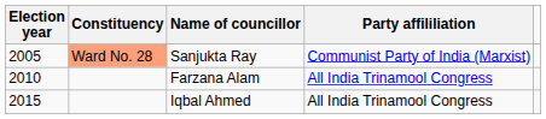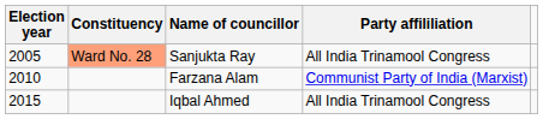 <table class="wikitable"ìÍĦĤĠčw>
 <tr>
 <th>Election<br> year</th>
 <th>Constituency</th>
 <th>Name of councillor</th>
 <th>Party affililiation</th>
 </tr>
 <tr>
 <td>2005</td>
 <td style="background: lightsalmon;">Ward No. 28</td>
 <td>Sanjukta Ray</td>
-<td><a href='#'>Communist Party of India (Marxist)</a></td>
+<td>All India Trinamool Congress</td>
 <td></td>
 </tr>
 <tr>
 <td>2010</td>
 <td></td>
 <td>Farzana Alam</td>
-<td><a href='#'>All India Trinamool Congress</a></td>
+<td><a href='#'>Communist Party of India (Marxist)</a></td>
 <td></td>
 </tr>
 <tr>
 <td>2015</td>
 <td></td>
 <td>Iqbal Ahmed</td>
 <td>All India Trinamool Congress</td>
 <td></td>
 </tr>
 </table>
